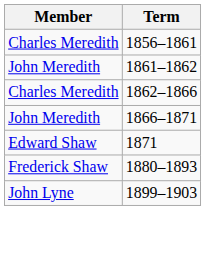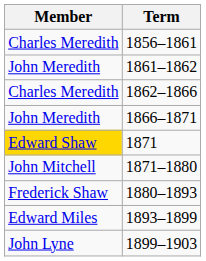 <table class="wikitable">
 <tr>
 <th>Member</th>
 <th>Term</th>
 </tr>
 <tr>
 <td><a href='#'>Charles Meredith</a></td>
 <td>1856–1861</td>
 </tr>
 <tr>
 <td><a href='#'>John Meredith</a></td>
 <td>1861–1862</td>
 </tr>
 <tr>
 <td><a href='#'>Charles Meredith</a></td>
 <td>1862–1866</td>
 </tr>
 <tr>
 <td><a href='#'>John Meredith</a></td>
 <td>1866–1871</td>
 </tr>
 <tr>
-<td><a href='#'>Edward Shaw</a></td>
+<td style="background: gold;"><a href='#'>Edward Shaw</a></td>
 <td>1871</td>
+</tr>
+<tr>
+<td><a href='#'>John Mitchell</a></td>
+<td>1871–1880</td>
 </tr>
 <tr>
 <td><a href='#'>Frederick Shaw</a></td>
 <td>1880–1893</td>
 </tr>
 <tr>
+<td><a href='#'>Edward Miles</a></td>
+<td>1893–1899</td>
+</tr>
+<tr>
 <td><a href='#'>John Lyne</a></td>
 <td>1899–1903</td>
 </tr>
 </table>
